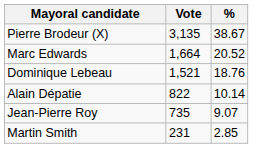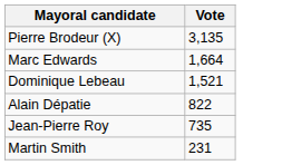 <table class="wikitable">
 <tr>
 <th bgcolor="#DDDDFF" width="200px">Mayoral candidate</th>
 <th bgcolor="#DDDDFF" width="50px">Vote</th>
-<th bgcolor="#DDDDFF" width="30px">%</th>
 </tr>
 <tr>
 <td>Pierre Brodeur (X)</td>
 <td>3,135</td>
-<td>38.67</td>
 </tr>
 <tr>
 <td>Marc Edwards</td>
 <td>1,664</td>
-<td>20.52</td>
 </tr>
 <tr>
 <td>Dominique Lebeau</td>
 <td>1,521</td>
-<td>18.76</td>
 </tr>
 <tr>
 <td>Alain Dépatie</td>
 <td>822</td>
-<td>10.14</td>
 </tr>
 <tr>
 <td>Jean-Pierre Roy</td>
 <td>735</td>
-<td>9.07</td>
 </tr>
 <tr>
 <td>Martin Smith</td>
 <td>231</td>
-<td>2.85</td>
 </tr>
 </table>
